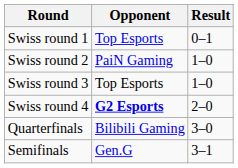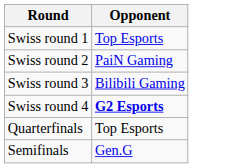 <table class="wikitable">
 <tr>
 <th>Round</th>
 <th>Opponent</th>
-<th>Result</th>
 </tr>
 <tr>
 <td>Swiss round 1</td>
 <td><a href='#'>Top Esports</a></td>
-<td>0–1</td>
 </tr>
 <tr>
 <td>Swiss round 2</td>
 <td><a href='#'>PaiN Gaming</a></td>
-<td>1–0</td>
 </tr>
 <tr>
 <td>Swiss round 3</td>
-<td>Top Esports</td>
-<td>1–0</td>
+<td><a href='#'>Bilibili Gaming</a></td>
 </tr>
 <tr>
 <td>Swiss round 4</td>
 <td><strong><a href='#'>G2 Esports</a></strong></td>
-<td>2–0</td>
 </tr>
 <tr>
 <td>Quarterfinals</td>
-<td><a href='#'>Bilibili Gaming</a></td>
-<td>3–0</td>
+<td>Top Esports</td>
 </tr>
 <tr>
 <td>Semifinals</td>
 <td><a href='#'>Gen.G</a></td>
-<td>3–1</td>
 </tr>
 </table>
